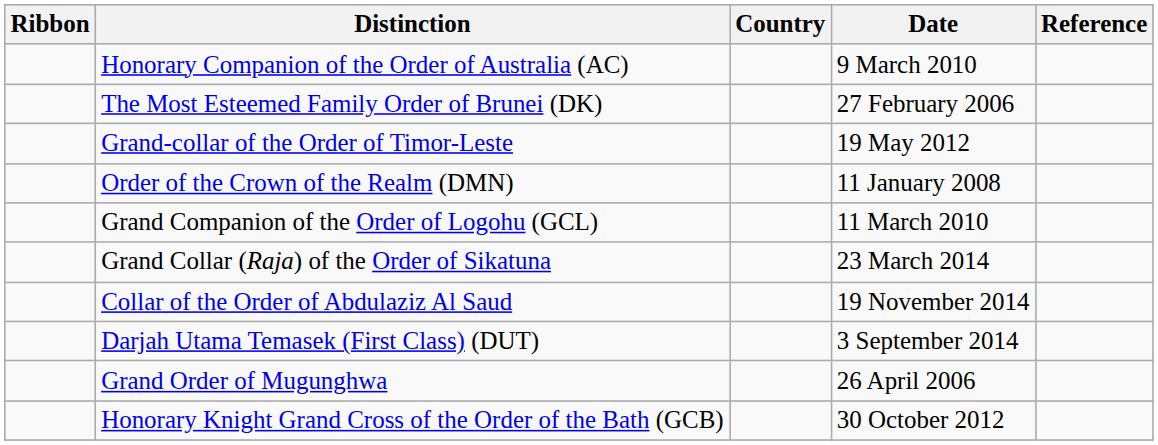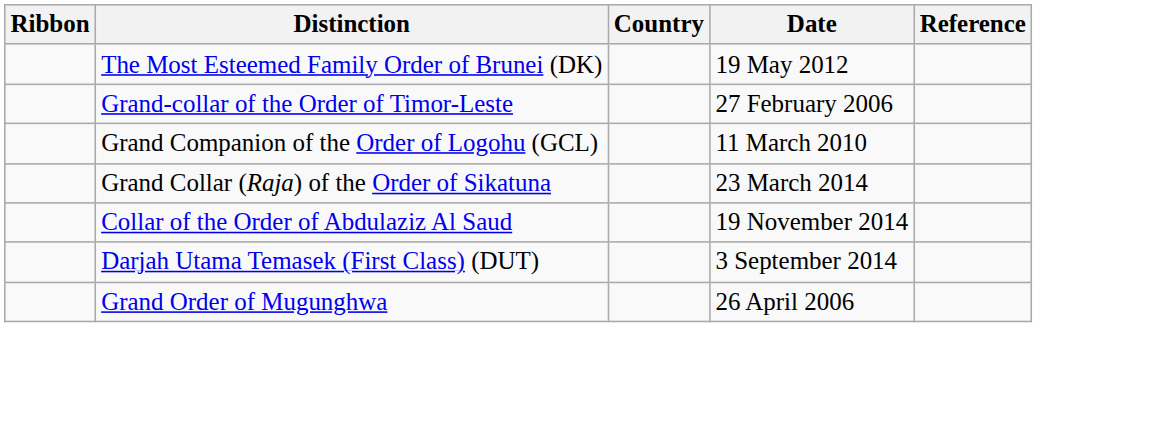 <table class="wikitable">
 <tr>
 <th>Ribbon</th>
 <th>Distinction</th>
 <th>Country</th>
 <th>Date</th>
 <th>Reference</th>
 </tr>
 <tr>
 <td></td>
-<td><a href='#'>Honorary Companion of the Order of Australia</a> (AC)</td>
-<td></td>
-<td>9 March 2010</td>
-<td></td>
-</tr>
-<tr>
-<td></td>
 <td><a href='#'>The Most Esteemed Family Order of Brunei</a> (DK)</td>
 <td></td>
-<td>27 February 2006</td>
+<td>19 May 2012</td>
 <td></td>
 </tr>
 <tr>
 <td></td>
 <td><a href='#'>Grand-collar of the Order of Timor-Leste</a></td>
 <td></td>
-<td>19 May 2012</td>
-<td></td>
-</tr>
-<tr>
-<td></td>
-<td><a href='#'>Order of the Crown of the Realm</a> (DMN)</td>
-<td></td>
-<td>11 January 2008</td>
+<td>27 February 2006</td>
 <td></td>
 </tr>
 <tr>
 <td></td>
 <td>Grand Companion of the <a href='#'>Order of Logohu</a> (GCL)</td>
 <td></td>
 <td>11 March 2010</td>
 <td></td>
 </tr>
 <tr>
 <td></td>
 <td>Grand Collar (<em>Raja</em>) of the <a href='#'>Order of Sikatuna</a></td>
 <td></td>
 <td>23 March 2014</td>
 <td></td>
 </tr>
 <tr>
 <td></td>
 <td><a href='#'>Collar of the Order of Abdulaziz Al Saud</a></td>
 <td></td>
 <td>19 November 2014</td>
 <td></td>
 </tr>
 <tr>
 <td></td>
 <td><a href='#'>Darjah Utama Temasek (First Class)</a> (DUT)</td>
 <td></td>
 <td>3 September 2014</td>
 <td></td>
 </tr>
 <tr>
 <td></td>
 <td><a href='#'>Grand Order of Mugunghwa</a></td>
 <td></td>
 <td>26 April 2006</td>
 <td></td>
 </tr>
-<tr>
-<td></td>
-<td><a href='#'>Honorary Knight Grand Cross of the Order of the Bath</a> (GCB)</td>
-<td></td>
-<td>30 October 2012</td>
-<td></td>
-</tr>
 </table>
